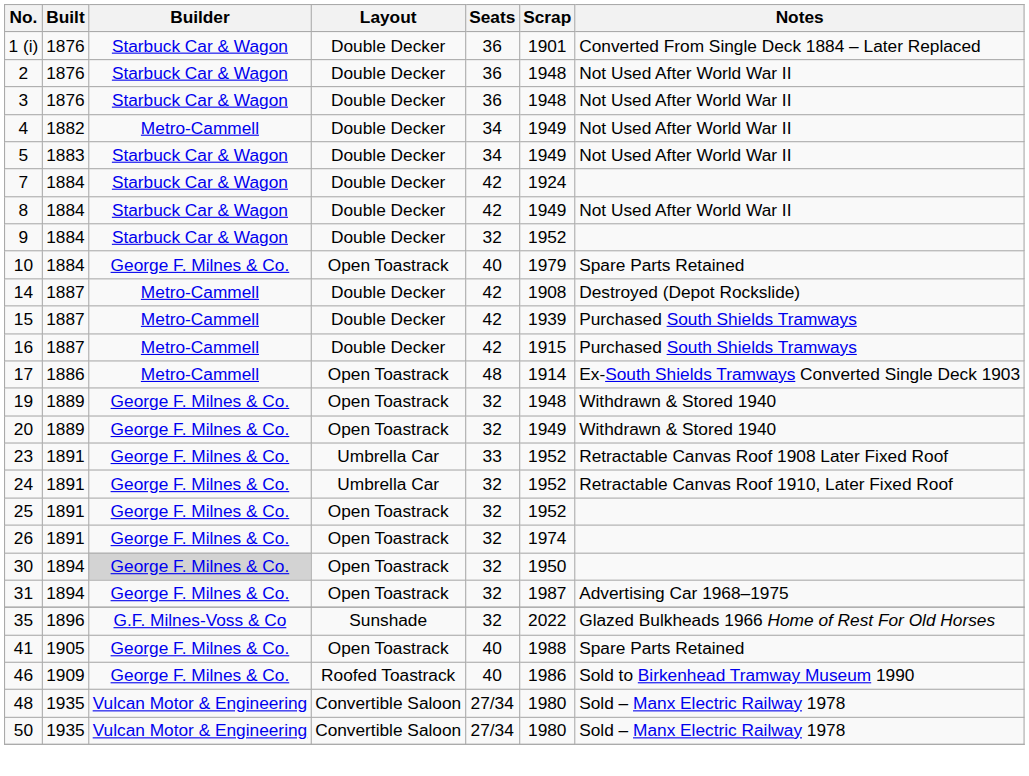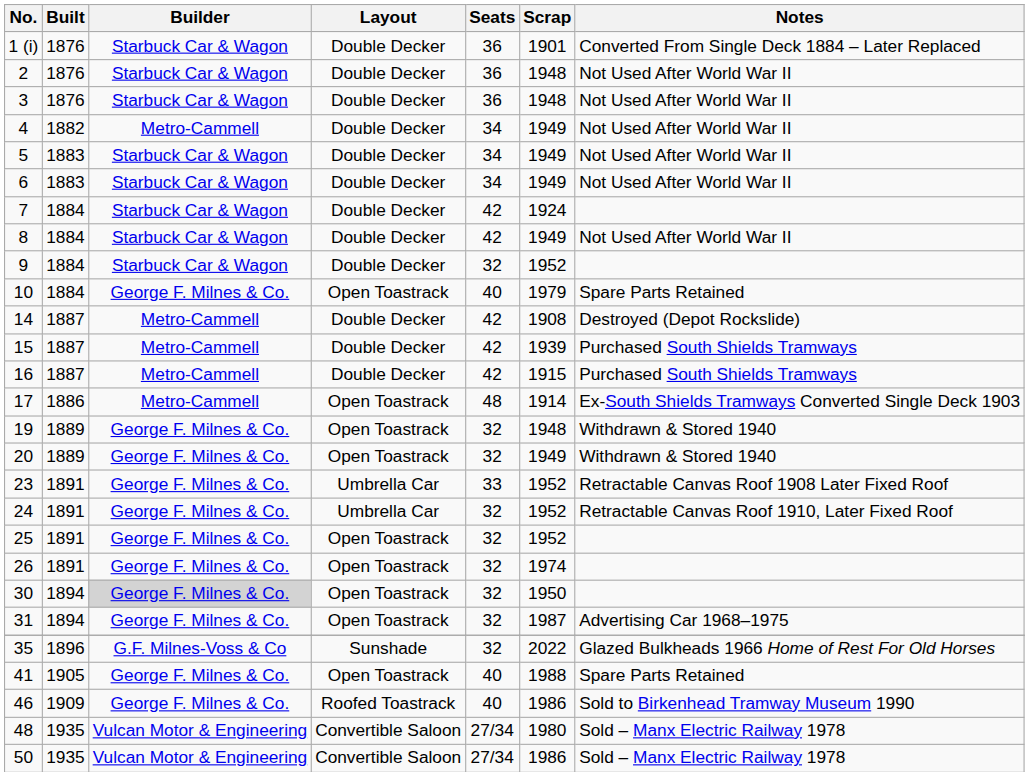 <table class="wikitable">
 <tr>
 <th>No.</th>
 <th>Built</th>
 <th>Builder</th>
 <th>Layout</th>
 <th>Seats</th>
 <th>Scrap</th>
 <th>Notes</th>
 </tr>
 <tr>
 <td align="center">1 (i)</td>
 <td align="center">1876</td>
 <td align="center"><a href='#'>Starbuck Car & Wagon</a></td>
 <td align="center">Double Decker</td>
 <td align="center">36</td>
 <td align="center">1901</td>
 <td>Converted From Single Deck 1884 – Later Replaced</td>
 </tr>
 <tr>
 <td align="center">2</td>
 <td align="center">1876</td>
 <td align="center"><a href='#'>Starbuck Car & Wagon</a></td>
 <td align="center">Double Decker</td>
 <td align="center">36</td>
 <td align="center">1948</td>
 <td>Not Used After World War II</td>
 </tr>
 <tr>
 <td align="center">3</td>
 <td align="center">1876</td>
 <td align="center"><a href='#'>Starbuck Car & Wagon</a></td>
 <td align="center">Double Decker</td>
 <td align="center">36</td>
 <td align="center">1948</td>
 <td>Not Used After World War II</td>
 </tr>
 <tr>
 <td align="center">4</td>
 <td align="center">1882</td>
 <td align="center"><a href='#'>Metro-Cammell</a></td>
 <td align="center">Double Decker</td>
 <td align="center">34</td>
 <td align="center">1949</td>
 <td>Not Used After World War II</td>
 </tr>
 <tr>
 <td align="center">5</td>
+<td align="center">1883</td>
+<td align="center"><a href='#'>Starbuck Car & Wagon</a></td>
+<td align="center">Double Decker</td>
+<td align="center">34</td>
+<td align="center">1949</td>
+<td>Not Used After World War II</td>
+</tr>
+<tr>
+<td align="center">6</td>
 <td align="center">1883</td>
 <td align="center"><a href='#'>Starbuck Car & Wagon</a></td>
 <td align="center">Double Decker</td>
 <td align="center">34</td>
 <td align="center">1949</td>
 <td>Not Used After World War II</td>
 </tr>
 <tr>
 <td align="center">7</td>
 <td align="center">1884</td>
 <td align="center"><a href='#'>Starbuck Car & Wagon</a></td>
 <td align="center">Double Decker</td>
 <td align="center">42</td>
 <td align="center">1924</td>
 <td></td>
 </tr>
 <tr>
 <td align="center">8</td>
 <td align="center">1884</td>
 <td align="center"><a href='#'>Starbuck Car & Wagon</a></td>
 <td align="center">Double Decker</td>
 <td align="center">42</td>
 <td align="center">1949</td>
 <td>Not Used After World War II</td>
 </tr>
 <tr>
 <td align="center">9</td>
 <td align="center">1884</td>
 <td align="center"><a href='#'>Starbuck Car & Wagon</a></td>
 <td align="center">Double Decker</td>
 <td align="center">32</td>
 <td align="center">1952</td>
 <td></td>
 </tr>
 <tr>
 <td align="center">10</td>
 <td align="center">1884</td>
 <td align="center"><a href='#'>George F. Milnes & Co.</a></td>
 <td align="center">Open Toastrack</td>
 <td align="center">40</td>
 <td align="center">1979</td>
 <td>Spare Parts Retained</td>
 </tr>
 <tr>
 <td align="center">14</td>
 <td align="center">1887</td>
 <td align="center"><a href='#'>Metro-Cammell</a></td>
 <td align="center">Double Decker</td>
 <td align="center">42</td>
 <td align="center">1908</td>
 <td>Destroyed (Depot Rockslide)</td>
 </tr>
 <tr>
 <td align="center">15</td>
 <td align="center">1887</td>
 <td align="center"><a href='#'>Metro-Cammell</a></td>
 <td align="center">Double Decker</td>
 <td align="center">42</td>
 <td align="center">1939</td>
 <td>Purchased <a href='#'>South Shields Tramways</a></td>
 </tr>
 <tr>
 <td align="center">16</td>
 <td align="center">1887</td>
 <td align="center"><a href='#'>Metro-Cammell</a></td>
 <td align="center">Double Decker</td>
 <td align="center">42</td>
 <td align="center">1915</td>
 <td>Purchased <a href='#'>South Shields Tramways</a></td>
 </tr>
 <tr>
 <td align="center">17</td>
 <td align="center">1886</td>
 <td align="center"><a href='#'>Metro-Cammell</a></td>
 <td align="center">Open Toastrack</td>
 <td align="center">48</td>
 <td align="center">1914</td>
 <td>Ex-<a href='#'>South Shields Tramways</a> Converted Single Deck 1903</td>
 </tr>
 <tr>
 <td align="center">19</td>
 <td align="center">1889</td>
 <td align="center"><a href='#'>George F. Milnes & Co.</a></td>
 <td align="center">Open Toastrack</td>
 <td align="center">32</td>
 <td align="center">1948</td>
 <td>Withdrawn & Stored 1940</td>
 </tr>
 <tr>
 <td align="center">20</td>
 <td align="center">1889</td>
 <td align="center"><a href='#'>George F. Milnes & Co.</a></td>
 <td align="center">Open Toastrack</td>
 <td align="center">32</td>
 <td align="center">1949</td>
 <td>Withdrawn & Stored 1940</td>
 </tr>
 <tr>
 <td align="center">23</td>
 <td align="center">1891</td>
 <td align="center"><a href='#'>George F. Milnes & Co.</a></td>
 <td align="center">Umbrella Car</td>
 <td align="center">33</td>
 <td align="center">1952</td>
 <td>Retractable Canvas Roof 1908 Later Fixed Roof</td>
 </tr>
 <tr>
 <td align="center">24</td>
 <td align="center">1891</td>
 <td align="center"><a href='#'>George F. Milnes & Co.</a></td>
 <td align="center">Umbrella Car</td>
 <td align="center">32</td>
 <td align="center">1952</td>
 <td>Retractable Canvas Roof 1910, Later Fixed Roof</td>
 </tr>
 <tr>
 <td align="center">25</td>
 <td align="center">1891</td>
 <td align="center"><a href='#'>George F. Milnes & Co.</a></td>
 <td align="center">Open Toastrack</td>
 <td align="center">32</td>
 <td align="center">1952</td>
 <td></td>
 </tr>
 <tr>
 <td align="center">26</td>
 <td align="center">1891</td>
 <td align="center"><a href='#'>George F. Milnes & Co.</a></td>
 <td align="center">Open Toastrack</td>
 <td align="center">32</td>
 <td align="center">1974</td>
 <td></td>
 </tr>
 <tr>
 <td align="center">30</td>
 <td align="center">1894</td>
 <td align="center" style="background: lightgrey;"><a href='#'>George F. Milnes & Co.</a></td>
 <td align="center">Open Toastrack</td>
 <td align="center">32</td>
 <td align="center">1950</td>
 <td></td>
 </tr>
 <tr>
 <td align="center">31</td>
 <td align="center">1894</td>
 <td align="center"><a href='#'>George F. Milnes & Co.</a></td>
 <td align="center">Open Toastrack</td>
 <td align="center">32</td>
 <td align="center">1987</td>
 <td>Advertising Car 1968–1975</td>
 </tr>
 <tr>
 </tr>
 <tr>
 <td align="center">35</td>
 <td align="center">1896</td>
 <td align="center"><a href='#'>G.F. Milnes-Voss & Co</a></td>
 <td align="center">Sunshade</td>
 <td align="center">32</td>
 <td align="center">2022</td>
 <td>Glazed Bulkheads 1966 <em>Home of Rest For Old Horses</em></td>
 </tr>
 <tr>
 <td align="center">41</td>
 <td align="center">1905</td>
 <td align="center"><a href='#'>George F. Milnes & Co.</a></td>
 <td align="center">Open Toastrack</td>
 <td align="center">40</td>
 <td align="center">1988</td>
 <td>Spare Parts Retained</td>
 </tr>
 <tr>
 <td align="center">46</td>
 <td align="center">1909</td>
 <td align="center"><a href='#'>George F. Milnes & Co.</a></td>
 <td align="center">Roofed Toastrack</td>
 <td align="center">40</td>
 <td align="center">1986</td>
 <td>Sold to <a href='#'>Birkenhead Tramway Museum</a> 1990</td>
 </tr>
 <tr>
 <td align="center">48</td>
 <td align="center">1935</td>
 <td align="center"><a href='#'>Vulcan Motor & Engineering</a></td>
 <td align="center">Convertible Saloon</td>
 <td align="center">27/34</td>
 <td align="center">1980</td>
 <td>Sold – <a href='#'>Manx Electric Railway</a> 1978</td>
 </tr>
 <tr>
 <td align="center">50</td>
 <td align="center">1935</td>
 <td align="center"><a href='#'>Vulcan Motor & Engineering</a></td>
 <td align="center">Convertible Saloon</td>
 <td align="center">27/34</td>
-<td align="center">1980</td>
+<td align="center">1986</td>
 <td>Sold – <a href='#'>Manx Electric Railway</a> 1978</td>
 </tr>
 <tr>
 </tr>
 </table>
